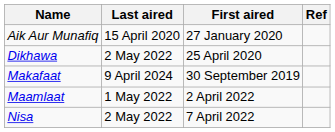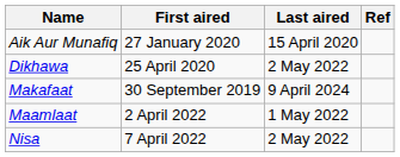 <table class="wikitable">
 <tr>
 <th>Name</th>
+<th>First aired</th>
 <th>Last aired</th>
-<th>First aired</th>
 <th>Ref</th>
 </tr>
 <tr>
 <td><em>Aik Aur Munafiq</em></td>
+<td>27 January 2020</td>
 <td>15 April 2020</td>
-<td>27 January 2020</td>
 <td></td>
 </tr>
 <tr>
 <td><em><a href='#'>Dikhawa</a></em></td>
+<td>25 April 2020</td>
 <td>2 May 2022</td>
-<td>25 April 2020</td>
 <td></td>
 </tr>
 <tr>
 <td><em><a href='#'>Makafaat</a></em></td>
+<td>30 September 2019</td>
 <td>9 April 2024</td>
-<td>30 September 2019</td>
 <td></td>
 </tr>
 <tr>
 <td><em><a href='#'>Maamlaat</a></em></td>
+<td>2 April 2022</td>
 <td>1 May 2022</td>
-<td>2 April 2022</td>
 <td></td>
 </tr>
 <tr>
 <td><em><a href='#'>Nisa</a></em></td>
+<td>7 April 2022</td>
 <td>2 May 2022</td>
-<td>7 April 2022</td>
 <td></td>
 </tr>
 </table>
